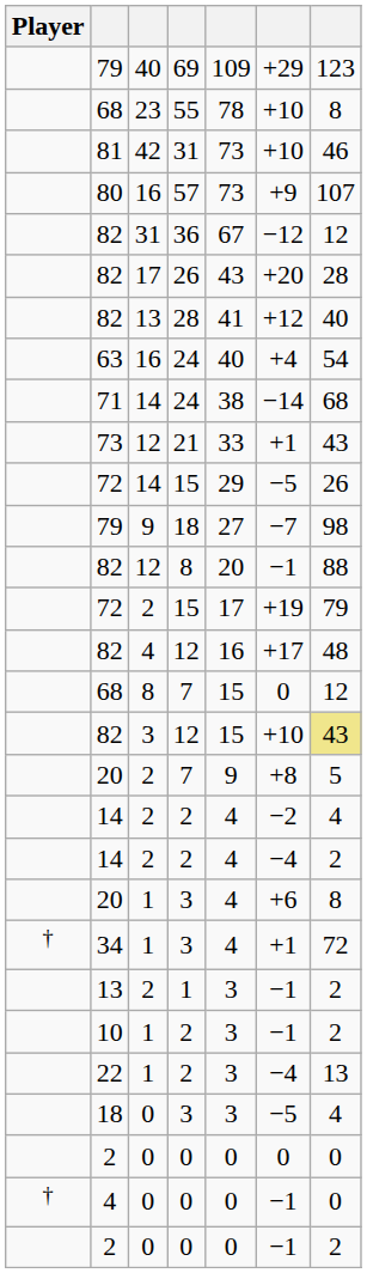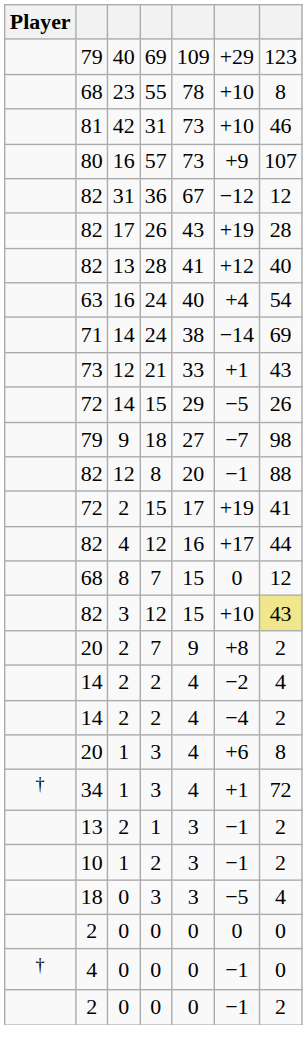 <table class="wikitable sortable" style="text-align:center;">
 <tr>
 <th>Player</th>
 <th></th>
 <th></th>
 <th></th>
 <th></th>
 <th data-sort-type="number"></th>
 <th></th>
 </tr>
 <tr>
 <td></td>
 <td>79</td>
 <td>40</td>
 <td>69</td>
 <td>109</td>
 <td>+29</td>
 <td>123</td>
 </tr>
 <tr>
 <td></td>
 <td>68</td>
 <td>23</td>
 <td>55</td>
 <td>78</td>
 <td>+10</td>
 <td>8</td>
 </tr>
 <tr>
 <td></td>
 <td>81</td>
 <td>42</td>
 <td>31</td>
 <td>73</td>
 <td>+10</td>
 <td>46</td>
 </tr>
 <tr>
 <td></td>
 <td>80</td>
 <td>16</td>
 <td>57</td>
 <td>73</td>
 <td>+9</td>
 <td>107</td>
 </tr>
 <tr>
 <td></td>
 <td>82</td>
 <td>31</td>
 <td>36</td>
 <td>67</td>
 <td>−12</td>
 <td>12</td>
 </tr>
 <tr>
 <td></td>
 <td>82</td>
 <td>17</td>
 <td>26</td>
 <td>43</td>
-<td>+20</td>
+<td>+19</td>
 <td>28</td>
 </tr>
 <tr>
 <td></td>
 <td>82</td>
 <td>13</td>
 <td>28</td>
 <td>41</td>
 <td>+12</td>
 <td>40</td>
 </tr>
 <tr>
 <td></td>
 <td>63</td>
 <td>16</td>
 <td>24</td>
 <td>40</td>
 <td>+4</td>
 <td>54</td>
 </tr>
 <tr>
 <td></td>
 <td>71</td>
 <td>14</td>
 <td>24</td>
 <td>38</td>
 <td>−14</td>
-<td>68</td>
+<td>69</td>
 </tr>
 <tr>
 <td></td>
 <td>73</td>
 <td>12</td>
 <td>21</td>
 <td>33</td>
 <td>+1</td>
 <td>43</td>
 </tr>
 <tr>
 <td></td>
 <td>72</td>
 <td>14</td>
 <td>15</td>
 <td>29</td>
 <td>−5</td>
 <td>26</td>
 </tr>
 <tr>
 <td></td>
 <td>79</td>
 <td>9</td>
 <td>18</td>
 <td>27</td>
 <td>−7</td>
 <td>98</td>
 </tr>
 <tr>
 <td></td>
 <td>82</td>
 <td>12</td>
 <td>8</td>
 <td>20</td>
 <td>−1</td>
 <td>88</td>
 </tr>
 <tr>
 <td></td>
 <td>72</td>
 <td>2</td>
 <td>15</td>
 <td>17</td>
 <td>+19</td>
-<td>79</td>
+<td>41</td>
 </tr>
 <tr>
 <td></td>
 <td>82</td>
 <td>4</td>
 <td>12</td>
 <td>16</td>
 <td>+17</td>
-<td>48</td>
+<td>44</td>
 </tr>
 <tr>
 <td></td>
 <td>68</td>
 <td>8</td>
 <td>7</td>
 <td>15</td>
 <td>0</td>
 <td>12</td>
 </tr>
 <tr>
 <td></td>
 <td>82</td>
 <td>3</td>
 <td>12</td>
 <td>15</td>
 <td>+10</td>
 <td style="background: khaki;">43</td>
 </tr>
 <tr>
 <td></td>
 <td>20</td>
 <td>2</td>
 <td>7</td>
 <td>9</td>
 <td>+8</td>
-<td>5</td>
+<td>2</td>
 </tr>
 <tr>
 <td></td>
 <td>14</td>
 <td>2</td>
 <td>2</td>
 <td>4</td>
 <td>−2</td>
 <td>4</td>
 </tr>
 <tr>
 <td></td>
 <td>14</td>
 <td>2</td>
 <td>2</td>
 <td>4</td>
 <td>−4</td>
 <td>2</td>
 </tr>
 <tr>
 <td></td>
 <td>20</td>
 <td>1</td>
 <td>3</td>
 <td>4</td>
 <td>+6</td>
 <td>8</td>
 </tr>
 <tr>
 <td><sup>†</sup></td>
 <td>34</td>
 <td>1</td>
 <td>3</td>
 <td>4</td>
 <td>+1</td>
 <td>72</td>
 </tr>
 <tr>
 <td></td>
 <td>13</td>
 <td>2</td>
 <td>1</td>
 <td>3</td>
 <td>−1</td>
 <td>2</td>
 </tr>
 <tr>
 <td></td>
 <td>10</td>
 <td>1</td>
 <td>2</td>
 <td>3</td>
 <td>−1</td>
 <td>2</td>
 </tr>
 <tr>
 <td></td>
-<td>22</td>
-<td>1</td>
-<td>2</td>
-<td>3</td>
-<td>−4</td>
-<td>13</td>
-</tr>
-<tr>
-<td></td>
 <td>18</td>
 <td>0</td>
 <td>3</td>
 <td>3</td>
 <td>−5</td>
 <td>4</td>
 </tr>
 <tr>
 <td></td>
 <td>2</td>
 <td>0</td>
 <td>0</td>
 <td>0</td>
 <td>0</td>
 <td>0</td>
 </tr>
 <tr>
 <td><sup>†</sup></td>
 <td>4</td>
 <td>0</td>
 <td>0</td>
 <td>0</td>
 <td>−1</td>
 <td>0</td>
 </tr>
 <tr>
 <td></td>
 <td>2</td>
 <td>0</td>
 <td>0</td>
 <td>0</td>
 <td>−1</td>
 <td>2</td>
 </tr>
 <tr>
 </tr>
 </table>
